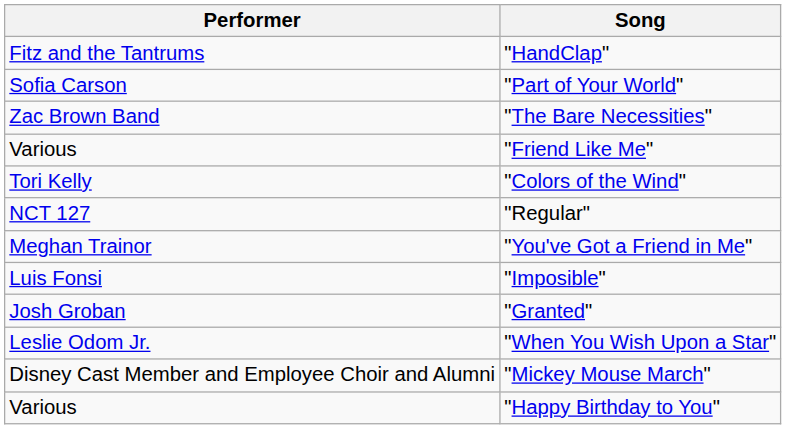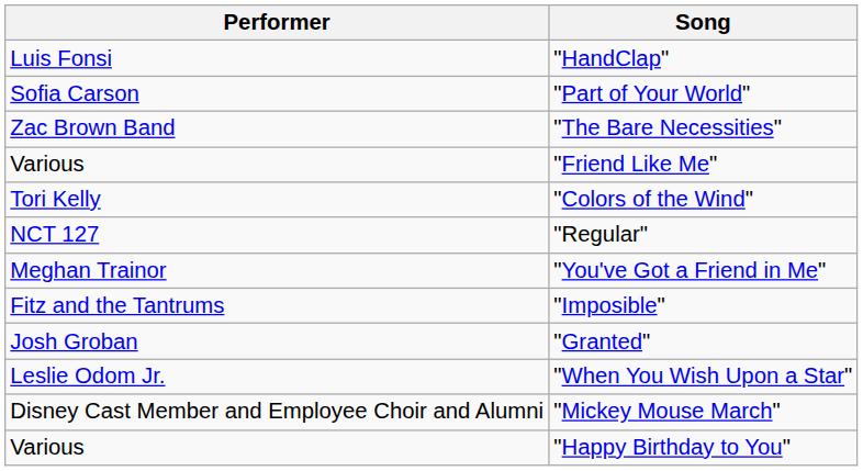 <table class="wikitable">
 <tr>
 <th>Performer</th>
 <th>Song</th>
 </tr>
 <tr>
-<td><a href='#'>Fitz and the Tantrums</a></td>
+<td><a href='#'>Luis Fonsi</a></td>
 <td>"<a href='#'>HandClap</a>"</td>
 </tr>
 <tr>
 <td><a href='#'>Sofia Carson</a></td>
 <td>"<a href='#'>Part of Your World</a>"</td>
 </tr>
 <tr>
 <td><a href='#'>Zac Brown Band</a></td>
 <td>"<a href='#'>The Bare Necessities</a>"</td>
 </tr>
 <tr>
 <td>Various</td>
 <td>"<a href='#'>Friend Like Me</a>"</td>
 </tr>
 <tr>
 <td><a href='#'>Tori Kelly</a></td>
 <td>"<a href='#'>Colors of the Wind</a>"</td>
 </tr>
 <tr>
 <td><a href='#'>NCT 127</a></td>
 <td>"Regular"</td>
 </tr>
 <tr>
 <td><a href='#'>Meghan Trainor</a></td>
 <td>"<a href='#'>You've Got a Friend in Me</a>"</td>
 </tr>
 <tr>
-<td><a href='#'>Luis Fonsi</a></td>
+<td><a href='#'>Fitz and the Tantrums</a></td>
 <td>"<a href='#'>Imposible</a>"</td>
 </tr>
 <tr>
 <td><a href='#'>Josh Groban</a></td>
 <td>"<a href='#'>Granted</a>"</td>
 </tr>
 <tr>
 <td><a href='#'>Leslie Odom Jr.</a></td>
 <td>"<a href='#'>When You Wish Upon a Star</a>"</td>
 </tr>
 <tr>
 <td>Disney Cast Member and Employee Choir and Alumni</td>
 <td>"<a href='#'>Mickey Mouse March</a>"</td>
 </tr>
 <tr>
 <td>Various</td>
 <td>"<a href='#'>Happy Birthday to You</a>"</td>
 </tr>
 </table>
